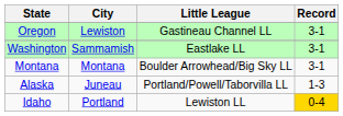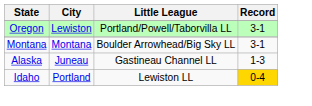 <table class="wikitable">
 <tr>
 <th>State</th>
 <th>City</th>
 <th>Little League</th>
 <th>Record</th>
 </tr>
 <tr>
 </tr>
 <tr bgcolor=#bbffbb>
 <td align=center> <a href='#'>Oregon</a></td>
 <td align=center><a href='#'>Lewiston</a></td>
-<td align=center>Gastineau Channel LL</td>
+<td align=center>Portland/Powell/Taborvilla LL</td>
 <td align=center>3-1</td>
 </tr>
 <tr>
-</tr>
-<tr bgcolor=#bbffbb>
-<td align=center> <a href='#'>Washington</a></td>
-<td align=center><a href='#'>Sammamish</a></td>
-<td align=center>Eastlake LL</td>
-<td align=center>3-1</td>
 </tr>
 <tr>
 <td align=center> <a href='#'>Montana</a></td>
 <td align=center><a href='#'>Montana</a></td>
 <td align=center>Boulder Arrowhead/Big Sky LL</td>
 <td align=center>3-1</td>
 </tr>
 <tr>
 <td align=center> <a href='#'>Alaska</a></td>
 <td align=center><a href='#'>Juneau</a></td>
-<td align=center>Portland/Powell/Taborvilla LL</td>
+<td align=center>Gastineau Channel LL</td>
 <td align=center>1-3</td>
 </tr>
 <tr>
 <td align=center> <a href='#'>Idaho</a></td>
 <td align=center><a href='#'>Portland</a></td>
 <td align=center>Lewiston LL</td>
 <td align=center style="background: gold;">0-4</td>
 </tr>
 </table>
